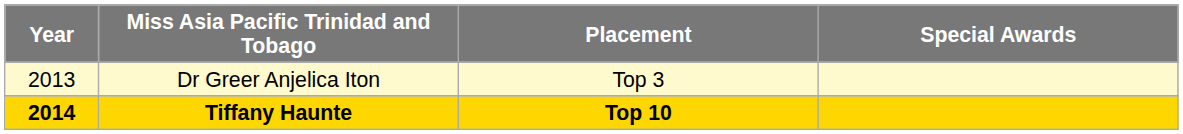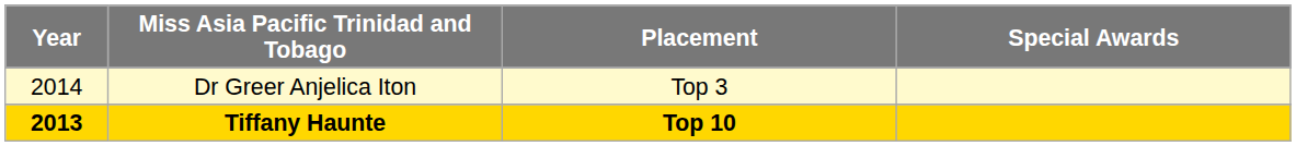 <table class="wikitable sortable" style="font-size: 95%; text-align:center">
 <tr>
 <th width="60" style="background-color:#787878;color:#FFFFFF;">Year</th>
 <th width="250" style="background-color:#787878;color:#FFFFFF;">Miss Asia Pacific Trinidad and Tobago</th>
 <th width="250" style="background-color:#787878;color:#FFFFFF;">Placement</th>
 <th width="250" style="background-color:#787878;color:#FFFFFF;">Special Awards</th>
 </tr>
 <tr>
 </tr>
 <tr style="background-color:#FFFACD">
-<td>2013</td>
+<td>2014</td>
 <td>Dr Greer Anjelica Iton</td>
 <td>Top 3</td>
 <td></td>
 </tr>
 <tr>
 </tr>
 <tr style="background-color:Gold; font-weight: bold">
-<td>2014</td>
+<td>2013</td>
 <td>Tiffany Haunte</td>
 <td>Top 10</td>
 <td></td>
 </tr>
 </table>
